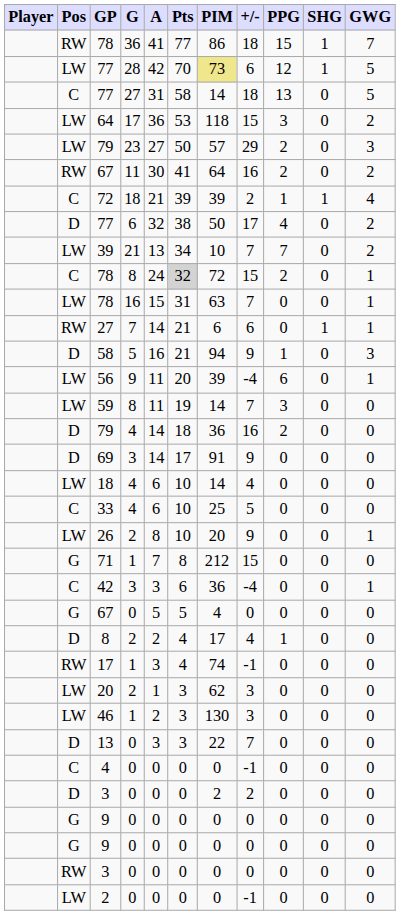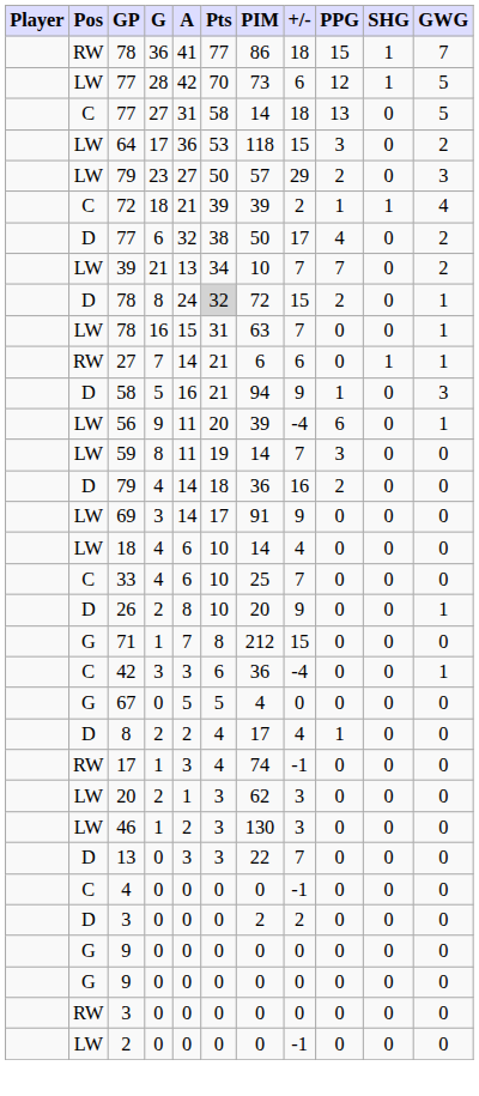 <table style="width:60%;" class="wikitable sortable">
 <tr style="text-align:center;">
 <th style="background:#ddf; width:10%;">Player</th>
 <th style="background:#ddf; width:3%;" title="Position">Pos</th>
 <th style="background:#ddf; width:5%;" title="Games played">GP</th>
 <th style="background:#ddf; width:5%;" title="Goals">G</th>
 <th style="background:#ddf; width:5%;" title="Assists">A</th>
 <th style="background:#ddf; width:5%;" title="Points">Pts</th>
 <th style="background:#ddf; width:5%;" title="Penalties in Minutes">PIM</th>
 <th style="background:#ddf; width:5%;" title="Plus/Minus">+/-</th>
 <th style="background:#ddf; width:5%;" title="Power Play Goals">PPG</th>
 <th style="background:#ddf; width:5%;" title="Short-handed Goals">SHG</th>
 <th style="background:#ddf; width:5%;" title="Game-winning Goals">GWG</th>
 </tr>
 <tr style="text-align:center;">
 <td style="text-align:right;"></td>
 <td>RW</td>
 <td>78</td>
 <td>36</td>
 <td>41</td>
 <td>77</td>
 <td>86</td>
 <td>18</td>
 <td>15</td>
 <td>1</td>
 <td>7</td>
 </tr>
 <tr style="text-align:center;">
 <td style="text-align:right;"></td>
 <td>LW</td>
 <td>77</td>
 <td>28</td>
 <td>42</td>
 <td>70</td>
-<td style="background: khaki;">73</td>
+<td>73</td>
 <td>6</td>
 <td>12</td>
 <td>1</td>
 <td>5</td>
 </tr>
 <tr style="text-align:center;">
 <td style="text-align:right;"></td>
 <td>C</td>
 <td>77</td>
 <td>27</td>
 <td>31</td>
 <td>58</td>
 <td>14</td>
 <td>18</td>
 <td>13</td>
 <td>0</td>
 <td>5</td>
 </tr>
 <tr style="text-align:center;">
 <td style="text-align:right;"></td>
 <td>LW</td>
 <td>64</td>
 <td>17</td>
 <td>36</td>
 <td>53</td>
 <td>118</td>
 <td>15</td>
 <td>3</td>
 <td>0</td>
 <td>2</td>
 </tr>
 <tr style="text-align:center;">
 <td style="text-align:right;"></td>
 <td>LW</td>
 <td>79</td>
 <td>23</td>
 <td>27</td>
 <td>50</td>
 <td>57</td>
 <td>29</td>
 <td>2</td>
 <td>0</td>
 <td>3</td>
 </tr>
 <tr style="text-align:center;">
 <td style="text-align:right;"></td>
-<td>RW</td>
-<td>67</td>
-<td>11</td>
-<td>30</td>
-<td>41</td>
-<td>64</td>
-<td>16</td>
-<td>2</td>
-<td>0</td>
-<td>2</td>
-</tr>
-<tr style="text-align:center;">
-<td style="text-align:right;"></td>
 <td>C</td>
 <td>72</td>
 <td>18</td>
 <td>21</td>
 <td>39</td>
 <td>39</td>
 <td>2</td>
 <td>1</td>
 <td>1</td>
 <td>4</td>
 </tr>
 <tr style="text-align:center;">
 <td style="text-align:right;"></td>
 <td>D</td>
 <td>77</td>
 <td>6</td>
 <td>32</td>
 <td>38</td>
 <td>50</td>
 <td>17</td>
 <td>4</td>
 <td>0</td>
 <td>2</td>
 </tr>
 <tr style="text-align:center;">
 <td style="text-align:right;"></td>
 <td>LW</td>
 <td>39</td>
 <td>21</td>
 <td>13</td>
 <td>34</td>
 <td>10</td>
 <td>7</td>
 <td>7</td>
 <td>0</td>
 <td>2</td>
 </tr>
 <tr style="text-align:center;">
 <td style="text-align:right;"></td>
-<td>C</td>
+<td>D</td>
 <td>78</td>
 <td>8</td>
 <td>24</td>
 <td style="background: lightgrey;">32</td>
 <td>72</td>
 <td>15</td>
 <td>2</td>
 <td>0</td>
 <td>1</td>
 </tr>
 <tr style="text-align:center;">
 <td style="text-align:right;"></td>
 <td>LW</td>
 <td>78</td>
 <td>16</td>
 <td>15</td>
 <td>31</td>
 <td>63</td>
 <td>7</td>
 <td>0</td>
 <td>0</td>
 <td>1</td>
 </tr>
 <tr style="text-align:center;">
 <td style="text-align:right;"></td>
 <td>RW</td>
 <td>27</td>
 <td>7</td>
 <td>14</td>
 <td>21</td>
 <td>6</td>
 <td>6</td>
 <td>0</td>
 <td>1</td>
 <td>1</td>
 </tr>
 <tr style="text-align:center;">
 <td style="text-align:right;"></td>
 <td>D</td>
 <td>58</td>
 <td>5</td>
 <td>16</td>
 <td>21</td>
 <td>94</td>
 <td>9</td>
 <td>1</td>
 <td>0</td>
 <td>3</td>
 </tr>
 <tr style="text-align:center;">
 <td style="text-align:right;"></td>
 <td>LW</td>
 <td>56</td>
 <td>9</td>
 <td>11</td>
 <td>20</td>
 <td>39</td>
 <td>-4</td>
 <td>6</td>
 <td>0</td>
 <td>1</td>
 </tr>
 <tr style="text-align:center;">
 <td style="text-align:right;"></td>
 <td>LW</td>
 <td>59</td>
 <td>8</td>
 <td>11</td>
 <td>19</td>
 <td>14</td>
 <td>7</td>
 <td>3</td>
 <td>0</td>
 <td>0</td>
 </tr>
 <tr style="text-align:center;">
 <td style="text-align:right;"></td>
 <td>D</td>
 <td>79</td>
 <td>4</td>
 <td>14</td>
 <td>18</td>
 <td>36</td>
 <td>16</td>
 <td>2</td>
 <td>0</td>
 <td>0</td>
 </tr>
 <tr style="text-align:center;">
 <td style="text-align:right;"></td>
-<td>D</td>
+<td>LW</td>
 <td>69</td>
 <td>3</td>
 <td>14</td>
 <td>17</td>
 <td>91</td>
 <td>9</td>
 <td>0</td>
 <td>0</td>
 <td>0</td>
 </tr>
 <tr style="text-align:center;">
 <td style="text-align:right;"></td>
 <td>LW</td>
 <td>18</td>
 <td>4</td>
 <td>6</td>
 <td>10</td>
 <td>14</td>
 <td>4</td>
 <td>0</td>
 <td>0</td>
 <td>0</td>
 </tr>
 <tr style="text-align:center;">
 <td style="text-align:right;"></td>
 <td>C</td>
 <td>33</td>
 <td>4</td>
 <td>6</td>
 <td>10</td>
 <td>25</td>
-<td>5</td>
+<td>7</td>
 <td>0</td>
 <td>0</td>
 <td>0</td>
 </tr>
 <tr style="text-align:center;">
 <td style="text-align:right;"></td>
-<td>LW</td>
+<td>D</td>
 <td>26</td>
 <td>2</td>
 <td>8</td>
 <td>10</td>
 <td>20</td>
 <td>9</td>
 <td>0</td>
 <td>0</td>
 <td>1</td>
 </tr>
 <tr style="text-align:center;">
 <td style="text-align:right;"></td>
 <td>G</td>
 <td>71</td>
 <td>1</td>
 <td>7</td>
 <td>8</td>
 <td>212</td>
 <td>15</td>
 <td>0</td>
 <td>0</td>
 <td>0</td>
 </tr>
 <tr style="text-align:center;">
 <td style="text-align:right;"></td>
 <td>C</td>
 <td>42</td>
 <td>3</td>
 <td>3</td>
 <td>6</td>
 <td>36</td>
 <td>-4</td>
 <td>0</td>
 <td>0</td>
 <td>1</td>
 </tr>
 <tr style="text-align:center;">
 <td style="text-align:right;"></td>
 <td>G</td>
 <td>67</td>
 <td>0</td>
 <td>5</td>
 <td>5</td>
 <td>4</td>
 <td>0</td>
 <td>0</td>
 <td>0</td>
 <td>0</td>
 </tr>
 <tr style="text-align:center;">
 <td style="text-align:right;"></td>
 <td>D</td>
 <td>8</td>
 <td>2</td>
 <td>2</td>
 <td>4</td>
 <td>17</td>
 <td>4</td>
 <td>1</td>
 <td>0</td>
 <td>0</td>
 </tr>
 <tr style="text-align:center;">
 <td style="text-align:right;"></td>
 <td>RW</td>
 <td>17</td>
 <td>1</td>
 <td>3</td>
 <td>4</td>
 <td>74</td>
 <td>-1</td>
 <td>0</td>
 <td>0</td>
 <td>0</td>
 </tr>
 <tr style="text-align:center;">
 <td style="text-align:right;"></td>
 <td>LW</td>
 <td>20</td>
 <td>2</td>
 <td>1</td>
 <td>3</td>
 <td>62</td>
 <td>3</td>
 <td>0</td>
 <td>0</td>
 <td>0</td>
 </tr>
 <tr style="text-align:center;">
 <td style="text-align:right;"></td>
 <td>LW</td>
 <td>46</td>
 <td>1</td>
 <td>2</td>
 <td>3</td>
 <td>130</td>
 <td>3</td>
 <td>0</td>
 <td>0</td>
 <td>0</td>
 </tr>
 <tr style="text-align:center;">
 <td style="text-align:right;"></td>
 <td>D</td>
 <td>13</td>
 <td>0</td>
 <td>3</td>
 <td>3</td>
 <td>22</td>
 <td>7</td>
 <td>0</td>
 <td>0</td>
 <td>0</td>
 </tr>
 <tr style="text-align:center;">
 <td style="text-align:right;"></td>
 <td>C</td>
 <td>4</td>
 <td>0</td>
 <td>0</td>
 <td>0</td>
 <td>0</td>
 <td>-1</td>
 <td>0</td>
 <td>0</td>
 <td>0</td>
 </tr>
 <tr style="text-align:center;">
 <td style="text-align:right;"></td>
 <td>D</td>
 <td>3</td>
 <td>0</td>
 <td>0</td>
 <td>0</td>
 <td>2</td>
 <td>2</td>
 <td>0</td>
 <td>0</td>
 <td>0</td>
 </tr>
 <tr style="text-align:center;">
 <td style="text-align:right;"></td>
 <td>G</td>
 <td>9</td>
 <td>0</td>
 <td>0</td>
 <td>0</td>
 <td>0</td>
 <td>0</td>
 <td>0</td>
 <td>0</td>
 <td>0</td>
 </tr>
 <tr style="text-align:center;">
 <td style="text-align:right;"></td>
 <td>G</td>
 <td>9</td>
 <td>0</td>
 <td>0</td>
 <td>0</td>
 <td>0</td>
 <td>0</td>
 <td>0</td>
 <td>0</td>
 <td>0</td>
 </tr>
 <tr style="text-align:center;">
 <td style="text-align:right;"></td>
 <td>RW</td>
 <td>3</td>
 <td>0</td>
 <td>0</td>
 <td>0</td>
 <td>0</td>
 <td>0</td>
 <td>0</td>
 <td>0</td>
 <td>0</td>
 </tr>
 <tr style="text-align:center;">
 <td style="text-align:right;"></td>
 <td>LW</td>
 <td>2</td>
 <td>0</td>
 <td>0</td>
 <td>0</td>
 <td>0</td>
 <td>-1</td>
 <td>0</td>
 <td>0</td>
 <td>0</td>
 </tr>
 </table>
